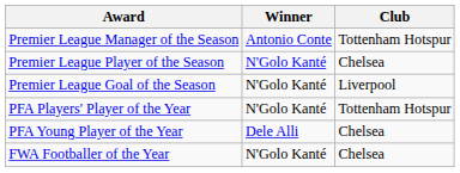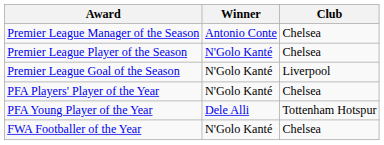 <table class="wikitable">
 <tr>
 <th>Award</th>
 <th>Winner</th>
 <th>Club</th>
 </tr>
 <tr>
 <td><a href='#'>Premier League Manager of the Season</a></td>
 <td> <a href='#'>Antonio Conte</a></td>
-<td>Tottenham Hotspur</td>
+<td>Chelsea</td>
 </tr>
 <tr>
 <td><a href='#'>Premier League Player of the Season</a></td>
 <td> <a href='#'>N'Golo Kanté</a></td>
 <td>Chelsea</td>
 </tr>
 <tr>
 <td><a href='#'>Premier League Goal of the Season</a></td>
 <td> N'Golo Kanté</td>
 <td>Liverpool</td>
 </tr>
 <tr>
 <td><a href='#'>PFA Players' Player of the Year</a></td>
 <td> N'Golo Kanté</td>
-<td>Tottenham Hotspur</td>
+<td>Chelsea</td>
 </tr>
 <tr>
 <td><a href='#'>PFA Young Player of the Year</a></td>
 <td> <a href='#'>Dele Alli</a></td>
-<td>Chelsea</td>
+<td>Tottenham Hotspur</td>
 </tr>
 <tr>
 <td><a href='#'>FWA Footballer of the Year</a></td>
 <td> N'Golo Kanté</td>
 <td>Chelsea</td>
 </tr>
 </table>
